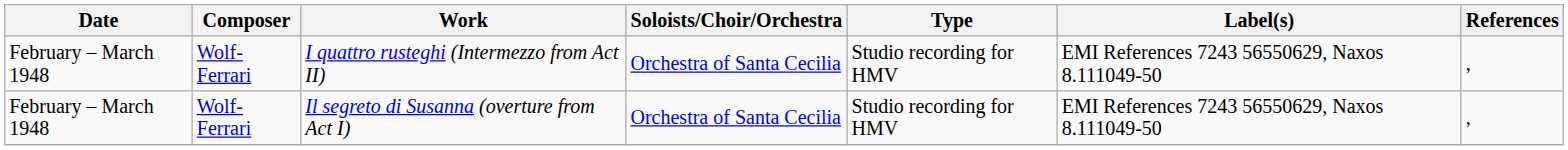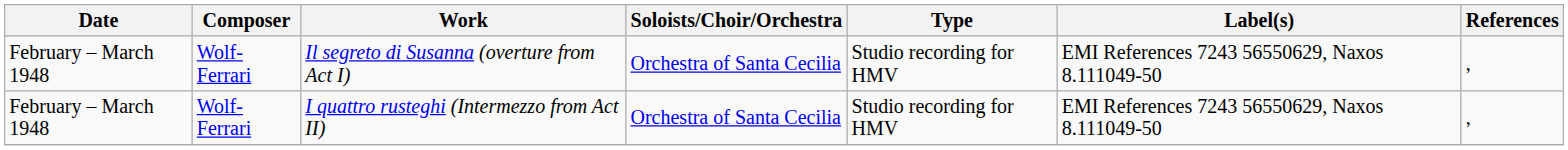 <table class="wikitable">
 <tr>
 <th>Date</th>
 <th>Composer</th>
 <th>Work</th>
 <th>Soloists/Choir/Orchestra</th>
 <th>Type</th>
 <th>Label(s)</th>
 <th>References</th>
 </tr>
 <tr>
 <td>February – March 1948</td>
 <td><a href='#'>Wolf-Ferrari</a></td>
-<td><em><a href='#'>I quattro rusteghi</a> (Intermezzo from Act II)</em></td>
+<td><em><a href='#'>Il segreto di Susanna</a> (overture from Act I)</em></td>
 <td><a href='#'>Orchestra of Santa Cecilia</a></td>
 <td>Studio recording for HMV</td>
 <td>EMI References 7243 56550629, Naxos 8.111049-50</td>
 <td>, </td>
 </tr>
 <tr>
 <td>February – March 1948</td>
 <td><a href='#'>Wolf-Ferrari</a></td>
-<td><em><a href='#'>Il segreto di Susanna</a> (overture from Act I)</em></td>
+<td><em><a href='#'>I quattro rusteghi</a> (Intermezzo from Act II)</em></td>
 <td><a href='#'>Orchestra of Santa Cecilia</a></td>
 <td>Studio recording for HMV</td>
 <td>EMI References 7243 56550629, Naxos 8.111049-50</td>
 <td>, </td>
 </tr>
 <tr>
 </tr>
 </table>
